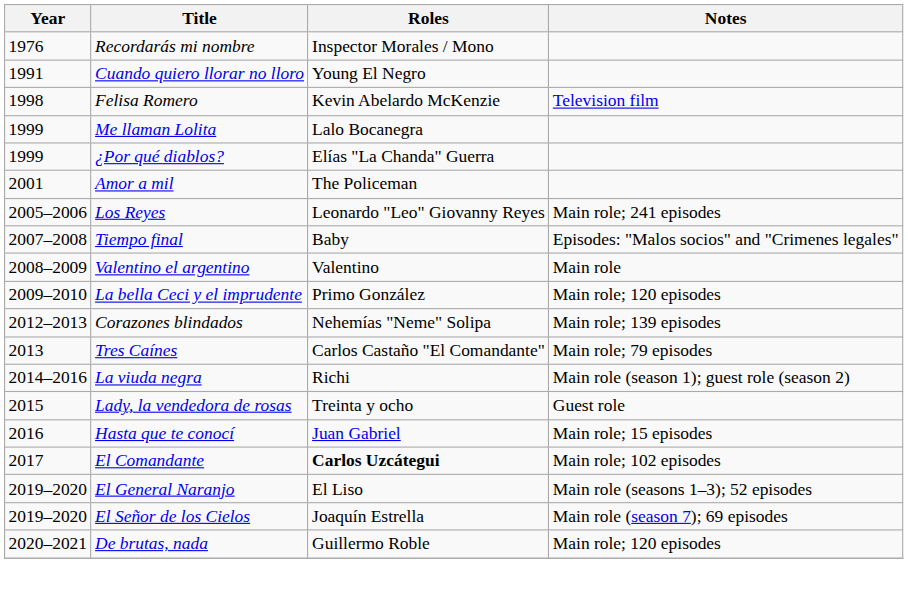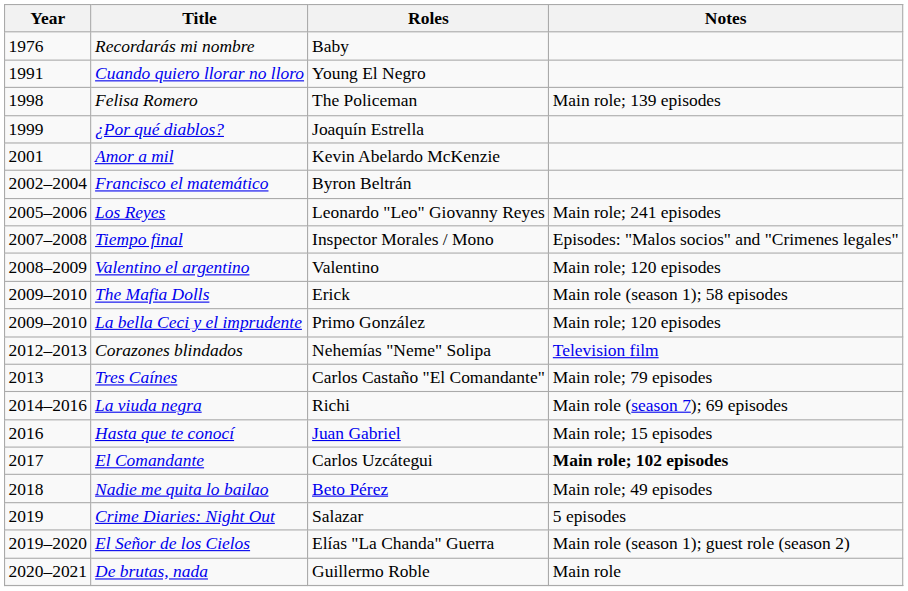 <table class="wikitable sortable">
 <tr>
 <th>Year</th>
 <th>Title</th>
 <th>Roles</th>
 <th>Notes</th>
 </tr>
 <tr>
 <td>1976</td>
 <td><em>Recordarás mi nombre</em></td>
-<td>Inspector Morales / Mono</td>
+<td>Baby</td>
 <td></td>
 </tr>
 <tr>
 <td>1991</td>
 <td><em><a href='#'>Cuando quiero llorar no lloro</a></em></td>
 <td>Young El Negro</td>
 <td></td>
 </tr>
 <tr>
 <td>1998</td>
 <td><em>Felisa Romero</em></td>
-<td>Kevin Abelardo McKenzie</td>
-<td><a href='#'>Television film</a></td>
-</tr>
-<tr>
-<td>1999</td>
-<td><em><a href='#'>Me llaman Lolita</a></em></td>
-<td>Lalo Bocanegra</td>
-<td></td>
+<td>The Policeman</td>
+<td>Main role; 139 episodes</td>
 </tr>
 <tr>
 <td>1999</td>
 <td><em><a href='#'>¿Por qué diablos?</a></em></td>
-<td>Elías "La Chanda" Guerra</td>
+<td>Joaquín Estrella</td>
 <td></td>
 </tr>
 <tr>
 <td>2001</td>
 <td><em><a href='#'>Amor a mil</a></em></td>
-<td>The Policeman</td>
+<td>Kevin Abelardo McKenzie</td>
+<td></td>
+</tr>
+<tr>
+<td>2002–2004</td>
+<td><em><a href='#'>Francisco el matemático</a></em></td>
+<td>Byron Beltrán</td>
 <td></td>
 </tr>
 <tr>
 <td>2005–2006</td>
 <td><em><a href='#'>Los Reyes</a></em></td>
 <td>Leonardo "Leo" Giovanny Reyes</td>
 <td>Main role; 241 episodes</td>
 </tr>
 <tr>
 <td>2007–2008</td>
 <td><em><a href='#'>Tiempo final</a></em></td>
-<td>Baby</td>
+<td>Inspector Morales / Mono</td>
 <td>Episodes: "Malos socios" and "Crimenes legales"</td>
 </tr>
 <tr>
 <td>2008–2009</td>
 <td><em><a href='#'>Valentino el argentino</a></em></td>
 <td>Valentino</td>
-<td>Main role</td>
+<td>Main role; 120 episodes</td>
+</tr>
+<tr>
+<td>2009–2010</td>
+<td><em><a href='#'>The Mafia Dolls</a></em></td>
+<td>Erick</td>
+<td>Main role (season 1); 58 episodes</td>
 </tr>
 <tr>
 <td>2009–2010</td>
 <td><em><a href='#'>La bella Ceci y el imprudente</a></em></td>
 <td>Primo González</td>
 <td>Main role; 120 episodes</td>
 </tr>
 <tr>
 <td>2012–2013</td>
 <td><em>Corazones blindados</em></td>
 <td>Nehemías "Neme" Solipa</td>
-<td>Main role; 139 episodes</td>
+<td><a href='#'>Television film</a></td>
 </tr>
 <tr>
 <td>2013</td>
 <td><em><a href='#'>Tres Caínes</a></em></td>
 <td>Carlos Castaño "El Comandante"</td>
 <td>Main role; 79 episodes</td>
 </tr>
 <tr>
 <td>2014–2016</td>
 <td><em><a href='#'>La viuda negra</a></em></td>
 <td>Richi</td>
-<td>Main role (season 1); guest role (season 2)</td>
-</tr>
-<tr>
-<td>2015</td>
-<td><em><a href='#'>Lady, la vendedora de rosas</a></em></td>
-<td>Treinta y ocho</td>
-<td>Guest role</td>
+<td>Main role (<a href='#'>season 7</a>); 69 episodes</td>
 </tr>
 <tr>
 <td>2016</td>
 <td><em><a href='#'>Hasta que te conocí</a></em></td>
 <td><a href='#'>Juan Gabriel</a></td>
 <td>Main role; 15 episodes</td>
 </tr>
 <tr>
 <td>2017</td>
 <td><em><a href='#'>El Comandante</a></em></td>
-<td><strong>Carlos Uzcátegui</strong></td>
-<td>Main role; 102 episodes</td>
+<td>Carlos Uzcátegui</td>
+<td><strong>Main role; 102 episodes</strong></td>
 </tr>
 <tr>
-<td>2019–2020</td>
-<td><em><a href='#'>El General Naranjo</a></em></td>
-<td>El Liso</td>
-<td>Main role (seasons 1–3); 52 episodes</td>
+<td>2018</td>
+<td><em><a href='#'>Nadie me quita lo bailao</a></em></td>
+<td><a href='#'>Beto Pérez</a></td>
+<td>Main role; 49 episodes</td>
+</tr>
+<tr>
+<td>2019</td>
+<td><em><a href='#'>Crime Diaries: Night Out</a></em></td>
+<td>Salazar</td>
+<td>5 episodes</td>
 </tr>
 <tr>
 <td>2019–2020</td>
 <td><em><a href='#'>El Señor de los Cielos</a></em></td>
-<td>Joaquín Estrella</td>
-<td>Main role (<a href='#'>season 7</a>); 69 episodes</td>
+<td>Elías "La Chanda" Guerra</td>
+<td>Main role (season 1); guest role (season 2)</td>
 </tr>
 <tr>
 <td>2020–2021</td>
 <td><em><a href='#'>De brutas, nada</a></em></td>
 <td>Guillermo Roble</td>
-<td>Main role; 120 episodes</td>
+<td>Main role</td>
 </tr>
 <tr>
 </tr>
 </table>
